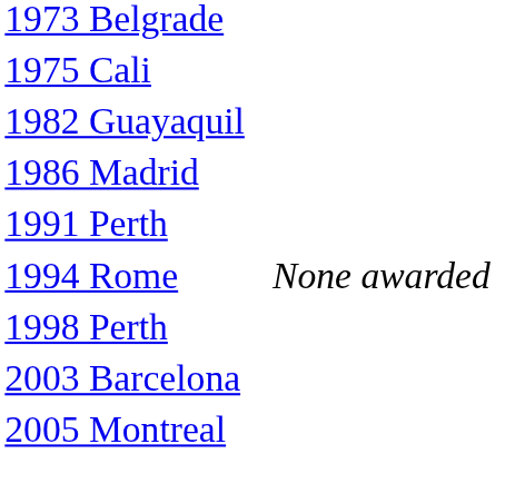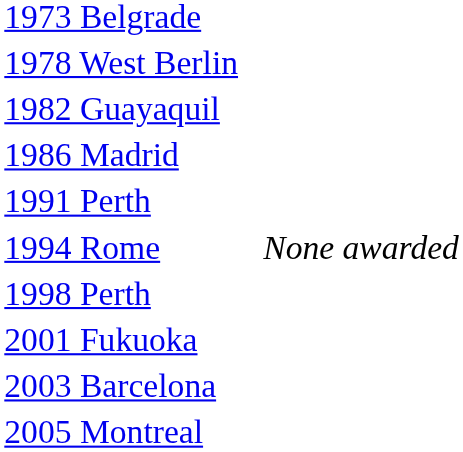 <table>
 <tr>
 <td><a href='#'>1973 Belgrade</a></td>
 <td></td>
 <td></td>
 <td></td>
 </tr>
 <tr>
-<td><a href='#'>1975 Cali</a></td>
+<td><a href='#'>1978 West Berlin</a></td>
 <td></td>
 <td></td>
 <td></td>
 </tr>
 <tr>
 <td><a href='#'>1982 Guayaquil</a></td>
 <td></td>
 <td></td>
 <td></td>
 </tr>
 <tr>
 <td><a href='#'>1986 Madrid</a></td>
 <td></td>
 <td></td>
 <td></td>
 </tr>
 <tr>
 <td><a href='#'>1991 Perth</a></td>
 <td></td>
 <td></td>
 <td></td>
 </tr>
 <tr>
 <td rowspan=2><a href='#'>1994 Rome</a></td>
 <td rowspan=2></td>
 <td></td>
 <td rowspan=2><em>None awarded</em></td>
 </tr>
 <tr>
 <td></td>
 </tr>
 <tr>
 <td><a href='#'>1998 Perth</a></td>
 <td></td>
 <td></td>
 <td></td>
 </tr>
 <tr>
+<td><a href='#'>2001 Fukuoka</a></td>
+<td></td>
+<td nowrap></td>
+<td nowrap></td>
+</tr>
+<tr>
 <td><a href='#'>2003 Barcelona</a></td>
 <td></td>
 <td></td>
 <td></td>
 </tr>
 <tr>
 <td><a href='#'>2005 Montreal</a></td>
 <td nowrap></td>
 <td></td>
 <td></td>
 </tr>
 </table>
